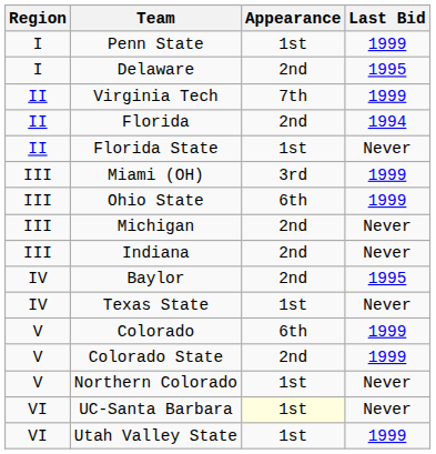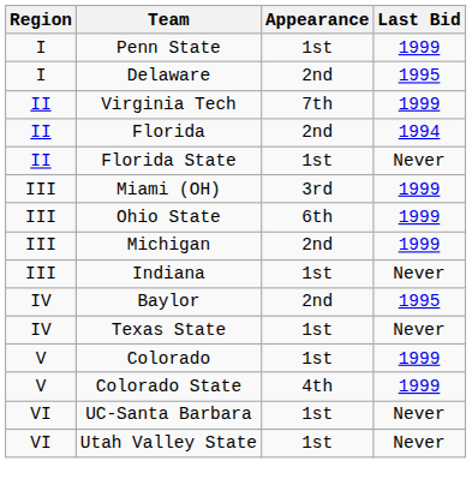 <table class="wikitable sortable" style="text-align:center">
 <tr>
 <th>Region</th>
 <th>Team</th>
 <th>Appearance</th>
 <th>Last Bid</th>
 </tr>
 <tr>
 <td>I</td>
 <td>Penn State</td>
 <td>1st</td>
 <td><a href='#'>1999</a></td>
 </tr>
 <tr>
 <td>I</td>
 <td>Delaware</td>
 <td>2nd</td>
 <td><a href='#'>1995</a></td>
 </tr>
 <tr>
 <td><a href='#'>II</a></td>
 <td>Virginia Tech</td>
 <td>7th</td>
 <td><a href='#'>1999</a></td>
 </tr>
 <tr>
 <td><a href='#'>II</a></td>
 <td>Florida</td>
 <td>2nd</td>
 <td><a href='#'>1994</a></td>
 </tr>
 <tr>
 <td><a href='#'>II</a></td>
 <td>Florida State</td>
 <td>1st</td>
 <td>Never</td>
 </tr>
 <tr>
 <td>III</td>
 <td>Miami (OH)</td>
 <td>3rd</td>
 <td><a href='#'>1999</a></td>
 </tr>
 <tr>
 <td>III</td>
 <td>Ohio State</td>
 <td>6th</td>
 <td><a href='#'>1999</a></td>
 </tr>
 <tr>
 <td>III</td>
 <td>Michigan</td>
 <td>2nd</td>
-<td>Never</td>
+<td><a href='#'>1999</a></td>
 </tr>
 <tr>
 <td>III</td>
 <td>Indiana</td>
-<td>2nd</td>
+<td>1st</td>
 <td>Never</td>
 </tr>
 <tr>
 <td>IV</td>
 <td>Baylor</td>
 <td>2nd</td>
 <td><a href='#'>1995</a></td>
 </tr>
 <tr>
 <td>IV</td>
 <td>Texas State</td>
 <td>1st</td>
 <td>Never</td>
 </tr>
 <tr>
 <td>V</td>
 <td>Colorado</td>
-<td>6th</td>
+<td>1st</td>
 <td><a href='#'>1999</a></td>
 </tr>
 <tr>
 <td>V</td>
 <td>Colorado State</td>
-<td>2nd</td>
+<td>4th</td>
 <td><a href='#'>1999</a></td>
-</tr>
-<tr>
-<td>V</td>
-<td>Northern Colorado</td>
-<td>1st</td>
-<td>Never</td>
 </tr>
 <tr>
 <td>VI</td>
 <td>UC-Santa Barbara</td>
-<td style="background: lightyellow;">1st</td>
+<td>1st</td>
 <td>Never</td>
 </tr>
 <tr>
 <td>VI</td>
 <td>Utah Valley State</td>
 <td>1st</td>
-<td><a href='#'>1999</a></td>
+<td>Never</td>
 </tr>
 </table>
